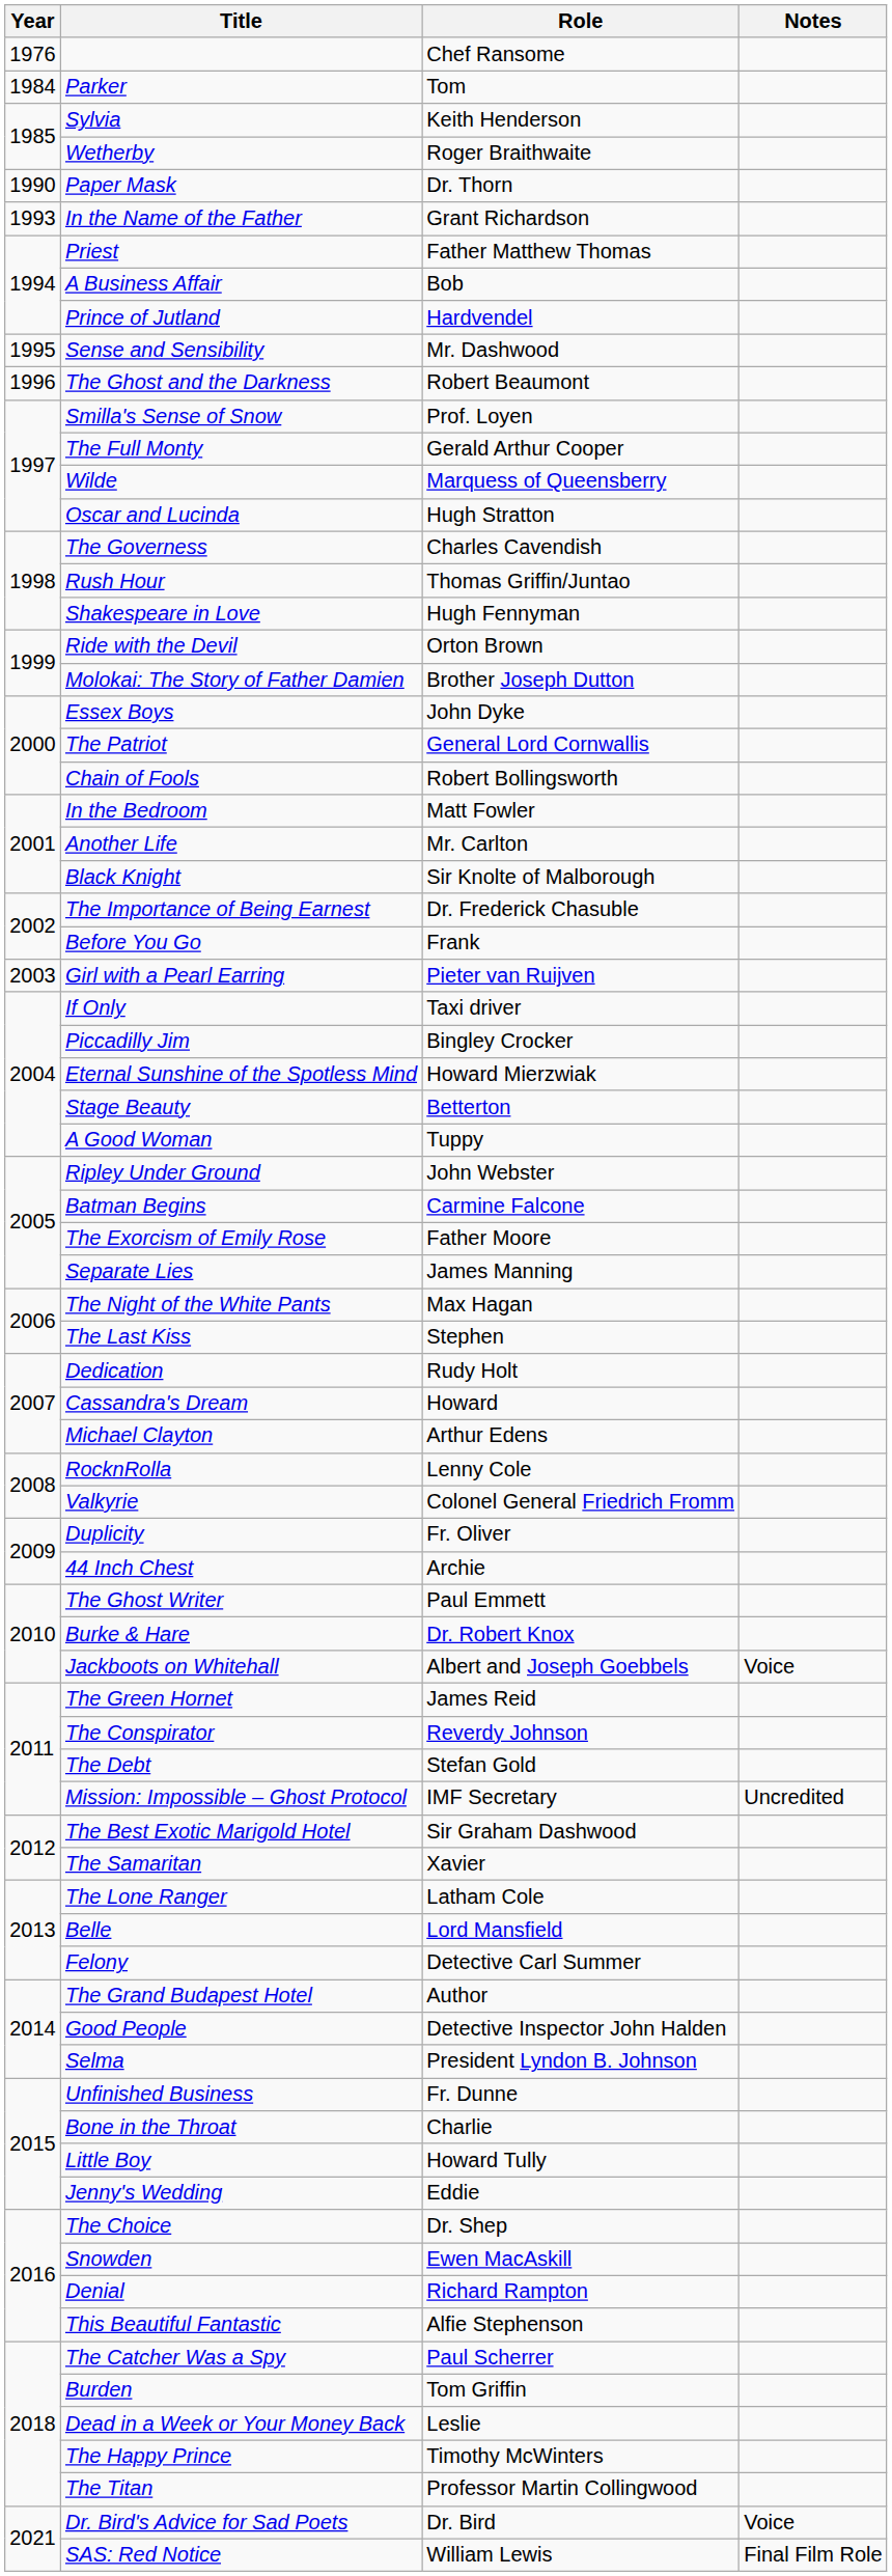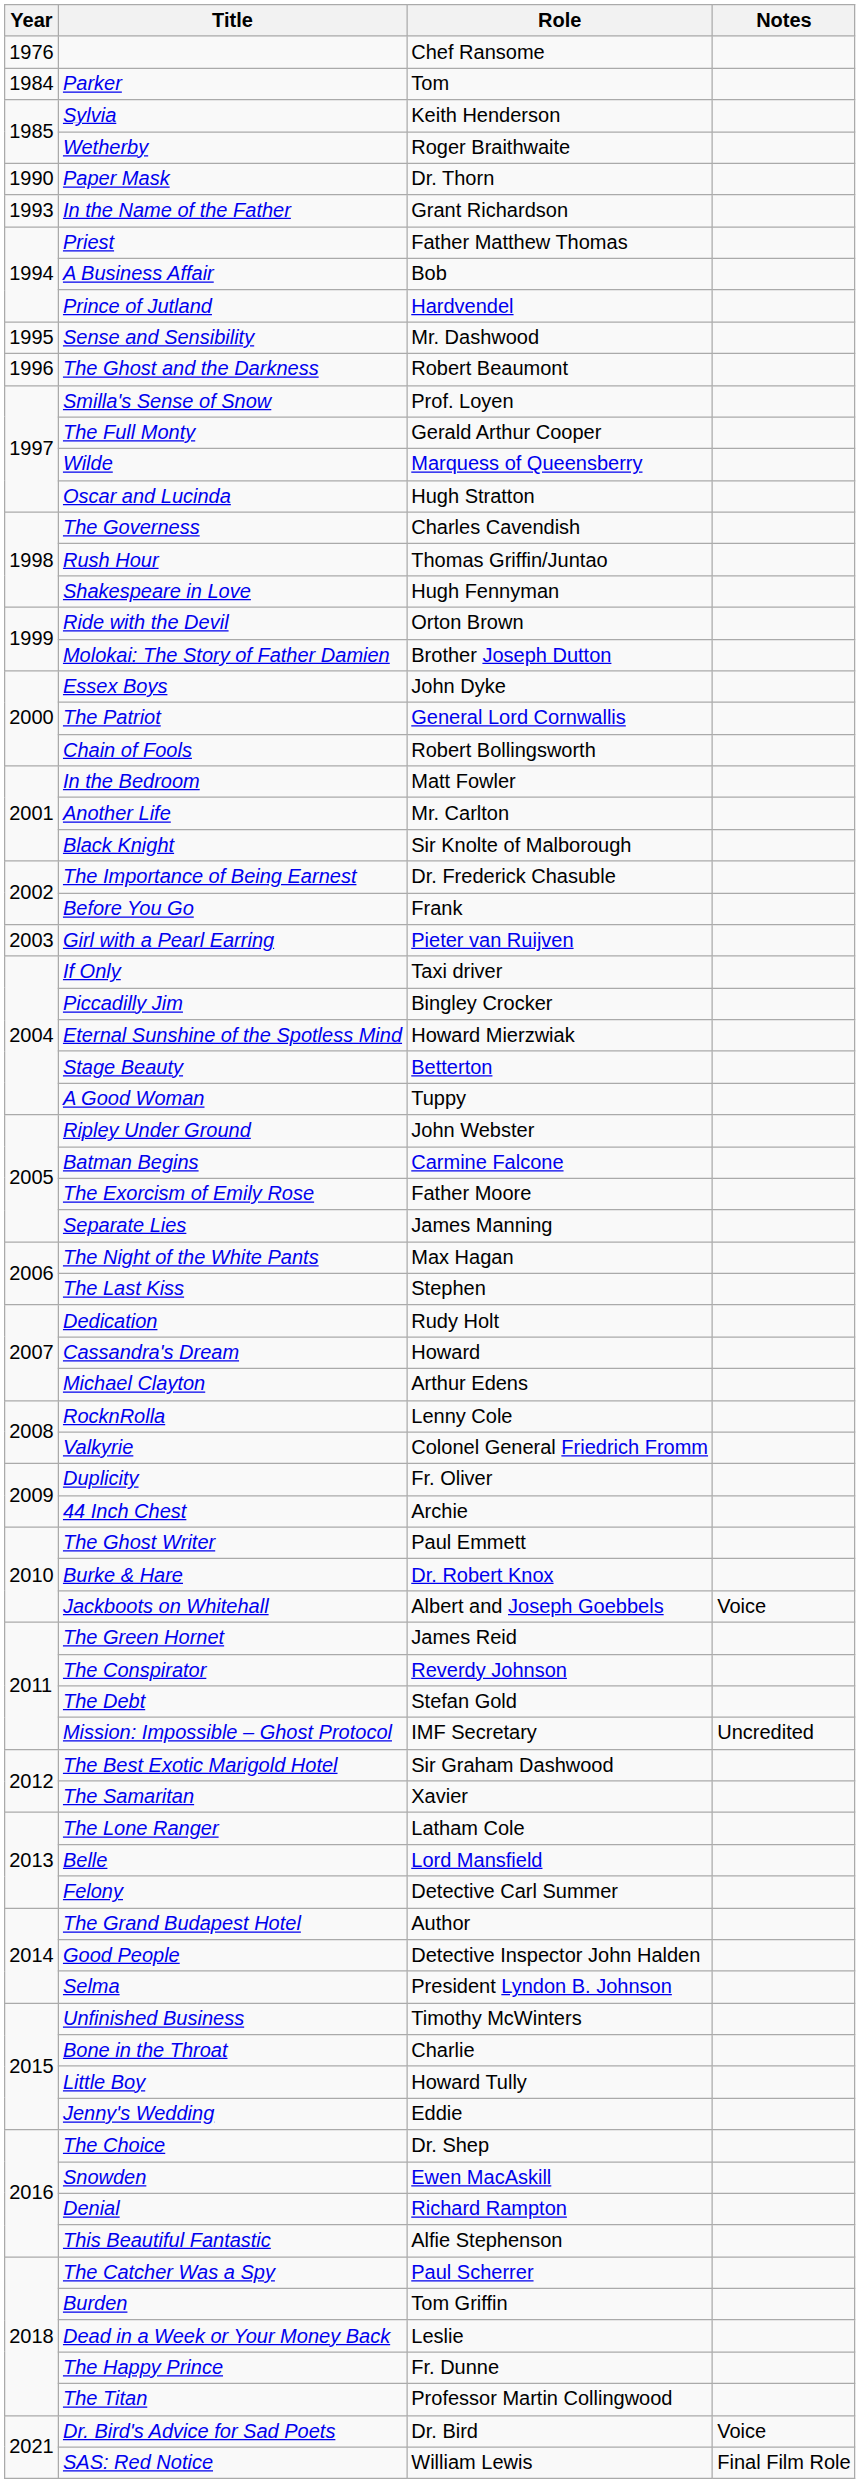 <table class="wikitable sortable">
 <tr>
 <th scope="col">Year</th>
 <th scope="col">Title</th>
 <th scope="col">Role</th>
 <th class="unsortable" scope="col">Notes</th>
 </tr>
 <tr>
 <td>1976</td>
 <td><em></em></td>
 <td>Chef Ransome</td>
 <td></td>
 </tr>
 <tr>
 <td>1984</td>
 <td><em><a href='#'>Parker</a></em></td>
 <td>Tom</td>
 <td></td>
 </tr>
 <tr>
 <td rowspan=2>1985</td>
 <td><em><a href='#'>Sylvia</a></em></td>
 <td>Keith Henderson</td>
 <td></td>
 </tr>
 <tr>
 <td><em><a href='#'>Wetherby</a></em></td>
 <td>Roger Braithwaite</td>
 <td></td>
 </tr>
 <tr>
 <td>1990</td>
 <td><em><a href='#'>Paper Mask</a></em></td>
 <td>Dr. Thorn</td>
 <td></td>
 </tr>
 <tr>
 <td>1993</td>
 <td><em><a href='#'>In the Name of the Father</a></em></td>
 <td>Grant Richardson</td>
 <td></td>
 </tr>
 <tr>
 <td rowspan=3>1994</td>
 <td><em><a href='#'>Priest</a></em></td>
 <td>Father Matthew Thomas</td>
 <td></td>
 </tr>
 <tr>
 <td><em><a href='#'>A Business Affair</a></em></td>
 <td>Bob</td>
 <td></td>
 </tr>
 <tr>
 <td><em><a href='#'>Prince of Jutland</a></em></td>
 <td><a href='#'>Hardvendel</a></td>
 <td></td>
 </tr>
 <tr>
 <td>1995</td>
 <td><em><a href='#'>Sense and Sensibility</a></em></td>
 <td>Mr. Dashwood</td>
 <td></td>
 </tr>
 <tr>
 <td>1996</td>
 <td><em><a href='#'>The Ghost and the Darkness</a></em></td>
 <td>Robert Beaumont</td>
 <td></td>
 </tr>
 <tr>
 <td rowspan=4>1997</td>
 <td><em><a href='#'>Smilla's Sense of Snow</a></em></td>
 <td>Prof. Loyen</td>
 <td></td>
 </tr>
 <tr>
 <td><em><a href='#'>The Full Monty</a></em></td>
 <td>Gerald Arthur Cooper</td>
 <td></td>
 </tr>
 <tr>
 <td><em><a href='#'>Wilde</a></em></td>
 <td><a href='#'>Marquess of Queensberry</a></td>
 <td></td>
 </tr>
 <tr>
 <td><em><a href='#'>Oscar and Lucinda</a></em></td>
 <td>Hugh Stratton</td>
 <td></td>
 </tr>
 <tr>
 <td rowspan=3>1998</td>
 <td><em><a href='#'>The Governess</a></em></td>
 <td>Charles Cavendish</td>
 <td></td>
 </tr>
 <tr>
 <td><em><a href='#'>Rush Hour</a></em></td>
 <td>Thomas Griffin/Juntao</td>
 <td></td>
 </tr>
 <tr>
 <td><em><a href='#'>Shakespeare in Love</a></em></td>
 <td>Hugh Fennyman</td>
 <td></td>
 </tr>
 <tr>
 <td rowspan=2>1999</td>
 <td><em><a href='#'>Ride with the Devil</a></em></td>
 <td>Orton Brown</td>
 <td></td>
 </tr>
 <tr>
 <td><em><a href='#'>Molokai: The Story of Father Damien</a></em></td>
 <td>Brother <a href='#'>Joseph Dutton</a></td>
 <td></td>
 </tr>
 <tr>
 <td rowspan=3>2000</td>
 <td><em><a href='#'>Essex Boys</a></em></td>
 <td>John Dyke</td>
 <td></td>
 </tr>
 <tr>
 <td><em><a href='#'>The Patriot</a></em></td>
 <td><a href='#'>General Lord Cornwallis</a></td>
 <td></td>
 </tr>
 <tr>
 <td><em><a href='#'>Chain of Fools</a></em></td>
 <td>Robert Bollingsworth</td>
 <td></td>
 </tr>
 <tr>
 <td rowspan=3>2001</td>
 <td><em><a href='#'>In the Bedroom</a></em></td>
 <td>Matt Fowler</td>
 <td></td>
 </tr>
 <tr>
 <td><em><a href='#'>Another Life</a></em></td>
 <td>Mr. Carlton</td>
 <td></td>
 </tr>
 <tr>
 <td><em><a href='#'>Black Knight</a></em></td>
 <td>Sir Knolte of Malborough</td>
 <td></td>
 </tr>
 <tr>
 <td rowspan=2>2002</td>
 <td><em><a href='#'>The Importance of Being Earnest</a></em></td>
 <td>Dr. Frederick Chasuble</td>
 <td></td>
 </tr>
 <tr>
 <td><em><a href='#'>Before You Go</a></em></td>
 <td>Frank</td>
 <td></td>
 </tr>
 <tr>
 <td>2003</td>
 <td><em><a href='#'>Girl with a Pearl Earring</a></em></td>
 <td><a href='#'>Pieter van Ruijven</a></td>
 <td></td>
 </tr>
 <tr>
 <td rowspan=5>2004</td>
 <td><em><a href='#'>If Only</a></em></td>
 <td>Taxi driver</td>
 <td></td>
 </tr>
 <tr>
 <td><em><a href='#'>Piccadilly Jim</a></em></td>
 <td>Bingley Crocker</td>
 <td></td>
 </tr>
 <tr>
 <td><em><a href='#'>Eternal Sunshine of the Spotless Mind</a></em></td>
 <td>Howard Mierzwiak</td>
 <td></td>
 </tr>
 <tr>
 <td><em><a href='#'>Stage Beauty</a></em></td>
 <td><a href='#'>Betterton</a></td>
 <td></td>
 </tr>
 <tr>
 <td><em><a href='#'>A Good Woman</a></em></td>
 <td>Tuppy</td>
 <td></td>
 </tr>
 <tr>
 <td rowspan=4>2005</td>
 <td><em><a href='#'>Ripley Under Ground</a></em></td>
 <td>John Webster</td>
 <td></td>
 </tr>
 <tr>
 <td><em><a href='#'>Batman Begins</a></em></td>
 <td><a href='#'>Carmine Falcone</a></td>
 <td></td>
 </tr>
 <tr>
 <td><em><a href='#'>The Exorcism of Emily Rose</a></em></td>
 <td>Father Moore</td>
 <td></td>
 </tr>
 <tr>
 <td><em><a href='#'>Separate Lies</a></em></td>
 <td>James Manning</td>
 <td></td>
 </tr>
 <tr>
 <td rowspan=2>2006</td>
 <td><em><a href='#'>The Night of the White Pants</a></em></td>
 <td>Max Hagan</td>
 <td></td>
 </tr>
 <tr>
 <td><em><a href='#'>The Last Kiss</a></em></td>
 <td>Stephen</td>
 <td></td>
 </tr>
 <tr>
 <td rowspan=3>2007</td>
 <td><em><a href='#'>Dedication</a></em></td>
 <td>Rudy Holt</td>
 <td></td>
 </tr>
 <tr>
 <td><em><a href='#'>Cassandra's Dream</a></em></td>
 <td>Howard</td>
 <td></td>
 </tr>
 <tr>
 <td><em><a href='#'>Michael Clayton</a></em></td>
 <td>Arthur Edens</td>
 <td></td>
 </tr>
 <tr>
 <td rowspan=2>2008</td>
 <td><em><a href='#'>RocknRolla</a></em></td>
 <td>Lenny Cole</td>
 <td></td>
 </tr>
 <tr>
 <td><em><a href='#'>Valkyrie</a></em></td>
 <td>Colonel General <a href='#'>Friedrich Fromm</a></td>
 <td></td>
 </tr>
 <tr>
 <td rowspan=2>2009</td>
 <td><em><a href='#'>Duplicity</a></em></td>
 <td>Fr. Oliver</td>
 <td></td>
 </tr>
 <tr>
 <td><em><a href='#'>44 Inch Chest</a></em></td>
 <td>Archie</td>
 <td></td>
 </tr>
 <tr>
 <td rowspan=3>2010</td>
 <td><em><a href='#'>The Ghost Writer</a></em></td>
 <td>Paul Emmett</td>
 <td></td>
 </tr>
 <tr>
 <td><em><a href='#'>Burke & Hare</a></em></td>
 <td><a href='#'>Dr. Robert Knox</a></td>
 <td></td>
 </tr>
 <tr>
 <td><em><a href='#'>Jackboots on Whitehall</a></em></td>
 <td>Albert and <a href='#'>Joseph Goebbels</a></td>
 <td>Voice</td>
 </tr>
 <tr>
 <td rowspan=4>2011</td>
 <td><em><a href='#'>The Green Hornet</a></em></td>
 <td>James Reid</td>
 <td></td>
 </tr>
 <tr>
 <td><em><a href='#'>The Conspirator</a></em></td>
 <td><a href='#'>Reverdy Johnson</a></td>
 <td></td>
 </tr>
 <tr>
 <td><em><a href='#'>The Debt</a></em></td>
 <td>Stefan Gold</td>
 <td></td>
 </tr>
 <tr>
 <td><em><a href='#'>Mission: Impossible – Ghost Protocol</a></em></td>
 <td>IMF Secretary</td>
 <td>Uncredited</td>
 </tr>
 <tr>
 <td rowspan=2>2012</td>
 <td><em><a href='#'>The Best Exotic Marigold Hotel</a></em></td>
 <td>Sir Graham Dashwood</td>
 <td></td>
 </tr>
 <tr>
 <td><em><a href='#'>The Samaritan</a></em></td>
 <td>Xavier</td>
 <td></td>
 </tr>
 <tr>
 <td rowspan=3>2013</td>
 <td><em><a href='#'>The Lone Ranger</a></em></td>
 <td>Latham Cole</td>
 <td></td>
 </tr>
 <tr>
 <td><em><a href='#'>Belle</a></em></td>
 <td><a href='#'>Lord Mansfield</a></td>
 <td></td>
 </tr>
 <tr>
 <td><em><a href='#'>Felony</a></em></td>
 <td>Detective Carl Summer</td>
 <td></td>
 </tr>
 <tr>
 <td rowspan=3>2014</td>
 <td><em><a href='#'>The Grand Budapest Hotel</a></em></td>
 <td>Author</td>
 <td></td>
 </tr>
 <tr>
 <td><em><a href='#'>Good People</a></em></td>
 <td>Detective Inspector John Halden</td>
 <td></td>
 </tr>
 <tr>
 <td><em><a href='#'>Selma</a></em></td>
 <td>President <a href='#'>Lyndon B. Johnson</a></td>
 <td></td>
 </tr>
 <tr>
 <td rowspan=4>2015</td>
 <td><em><a href='#'>Unfinished Business</a></em></td>
-<td>Fr. Dunne</td>
+<td>Timothy McWinters</td>
 <td></td>
 </tr>
 <tr>
 <td><em><a href='#'>Bone in the Throat</a></em></td>
 <td>Charlie</td>
 <td></td>
 </tr>
 <tr>
 <td><em><a href='#'>Little Boy</a></em></td>
 <td>Howard Tully</td>
 <td></td>
 </tr>
 <tr>
 <td><em><a href='#'>Jenny's Wedding</a></em></td>
 <td>Eddie</td>
 <td></td>
 </tr>
 <tr>
 <td rowspan=4>2016</td>
 <td><em><a href='#'>The Choice</a></em></td>
 <td>Dr. Shep</td>
 <td></td>
 </tr>
 <tr>
 <td><em><a href='#'>Snowden</a></em></td>
 <td><a href='#'>Ewen MacAskill</a></td>
 <td></td>
 </tr>
 <tr>
 <td><em><a href='#'>Denial</a></em></td>
 <td><a href='#'>Richard Rampton</a></td>
 <td></td>
 </tr>
 <tr>
 <td><em><a href='#'>This Beautiful Fantastic</a></em></td>
 <td>Alfie Stephenson</td>
 <td></td>
 </tr>
 <tr>
 <td rowspan=5>2018</td>
 <td><em><a href='#'>The Catcher Was a Spy</a></em></td>
 <td><a href='#'>Paul Scherrer</a></td>
 <td></td>
 </tr>
 <tr>
 <td><em><a href='#'>Burden</a></em></td>
 <td>Tom Griffin</td>
 <td></td>
 </tr>
 <tr>
 <td><em><a href='#'>Dead in a Week or Your Money Back</a></em></td>
 <td>Leslie</td>
 <td></td>
 </tr>
 <tr>
 <td><em><a href='#'>The Happy Prince</a></em></td>
-<td>Timothy McWinters</td>
+<td>Fr. Dunne</td>
 <td></td>
 </tr>
 <tr>
 <td><em><a href='#'>The Titan</a></em></td>
 <td>Professor Martin Collingwood</td>
 <td></td>
 </tr>
 <tr>
 <td rowspan=2>2021</td>
 <td><em><a href='#'>Dr. Bird's Advice for Sad Poets</a></em></td>
 <td>Dr. Bird</td>
 <td>Voice</td>
 </tr>
 <tr>
 <td><em><a href='#'>SAS: Red Notice</a></em></td>
 <td>William Lewis</td>
 <td>Final Film Role</td>
 </tr>
 </table>
